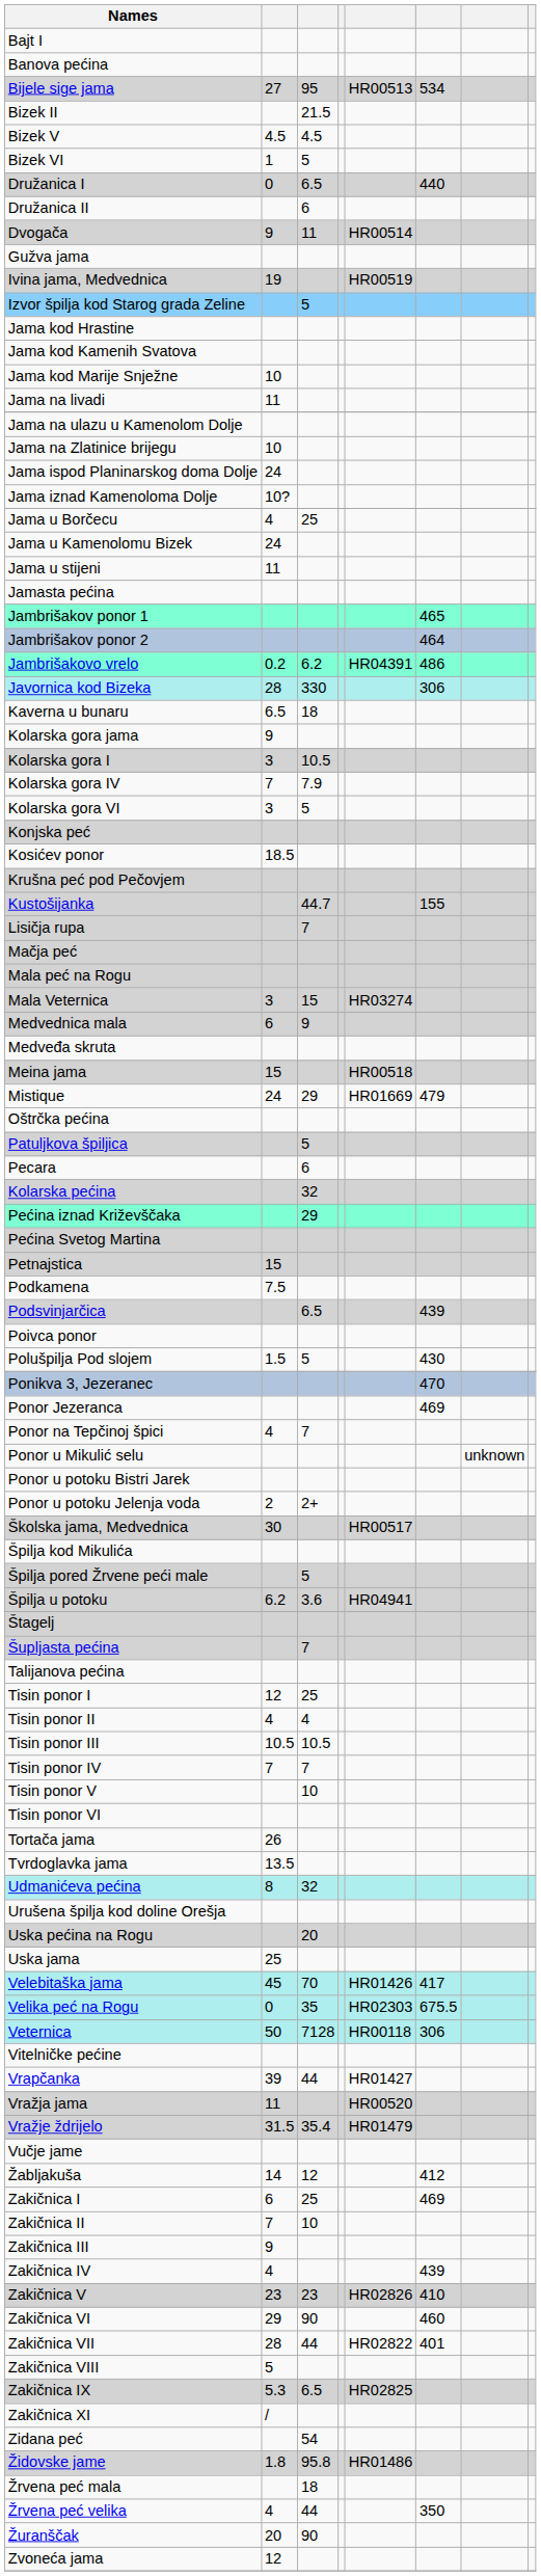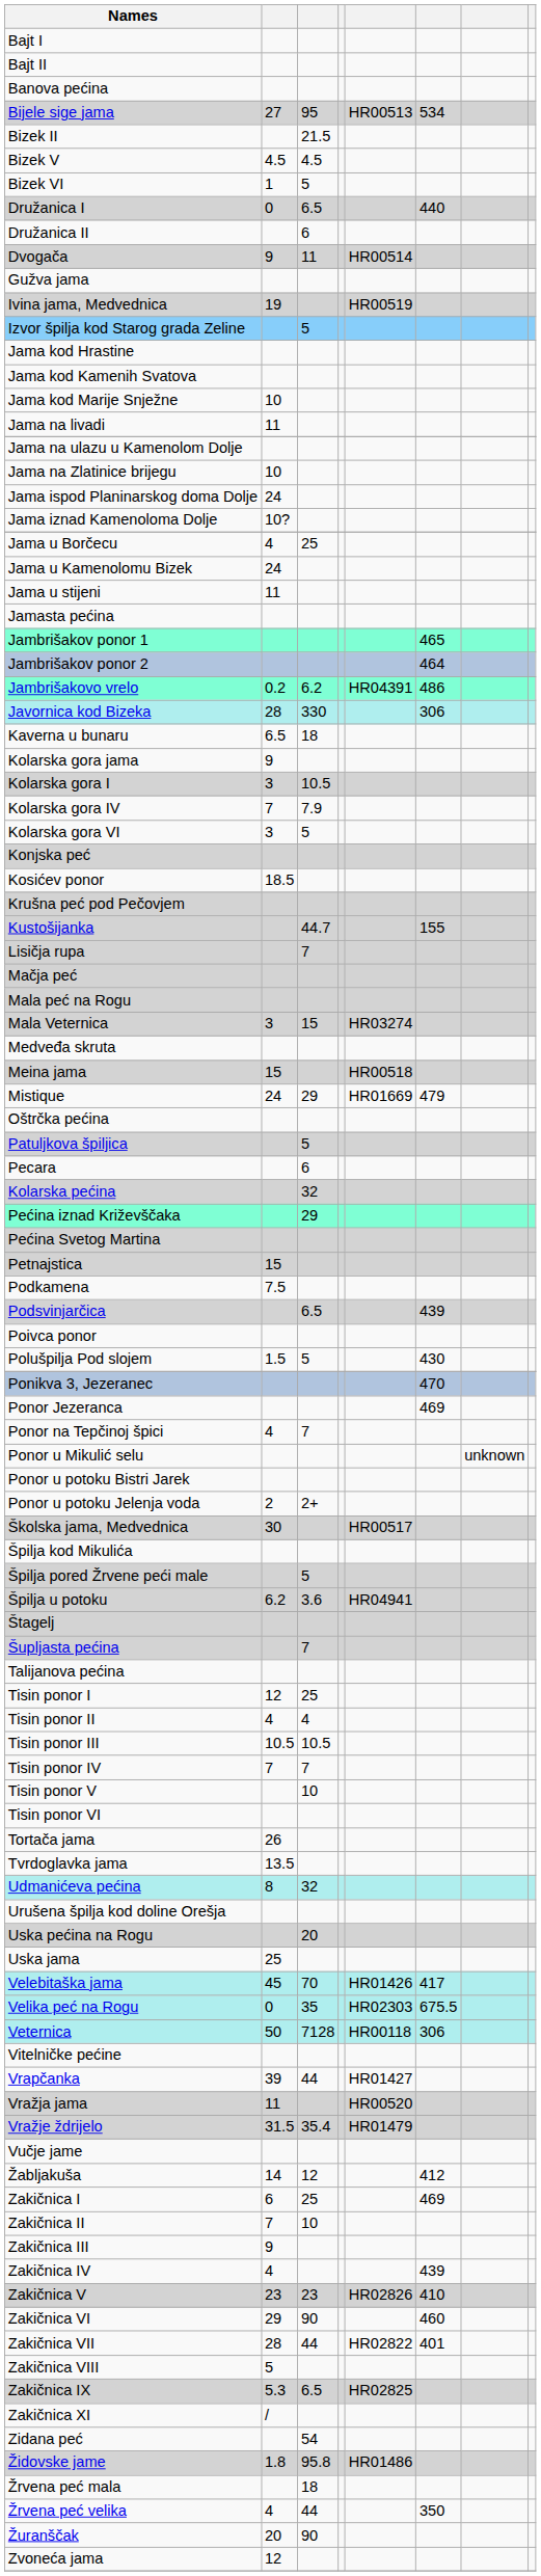 <table class="wikitable sortable sticky-header">
 <tr>
 <th>Names</th>
 <th></th>
 <th></th>
 <th></th>
 <th></th>
 <th></th>
 <th></th>
 <th></th>
 </tr>
 <tr>
 <td>Bajt I</td>
+<td></td>
+<td></td>
+<td></td>
+<td></td>
+<td></td>
+<td></td>
+<td></td>
+</tr>
+<tr>
+<td>Bajt II</td>
 <td></td>
 <td></td>
 <td></td>
 <td></td>
 <td></td>
 <td></td>
 <td></td>
 </tr>
 <tr>
 <td>Banova pećina </td>
 <td></td>
 <td></td>
 <td></td>
 <td></td>
 <td></td>
 <td></td>
 <td></td>
 </tr>
 <tr bgcolor="LightGray">
 <td><a href='#'>Bijele sige jama</a></td>
 <td>27</td>
 <td>95</td>
 <td> </td>
 <td>HR00513</td>
 <td>534</td>
 <td></td>
 <td></td>
 </tr>
 <tr>
 <td>Bizek II</td>
 <td></td>
 <td>21.5</td>
 <td></td>
 <td></td>
 <td></td>
 <td></td>
 <td></td>
 </tr>
 <tr>
 <td>Bizek V</td>
 <td>4.5</td>
 <td>4.5</td>
 <td> </td>
 <td></td>
 <td></td>
 <td></td>
 <td></td>
 </tr>
 <tr>
 <td>Bizek VI</td>
 <td>1</td>
 <td>5</td>
 <td> </td>
 <td></td>
 <td></td>
 <td></td>
 <td></td>
 </tr>
 <tr bgcolor="LightGray">
 <td>Družanica I</td>
 <td>0</td>
 <td>6.5</td>
 <td></td>
 <td></td>
 <td>440</td>
 <td></td>
 <td></td>
 </tr>
 <tr>
 <td>Družanica II</td>
 <td></td>
 <td>6</td>
 <td></td>
 <td></td>
 <td></td>
 <td></td>
 <td></td>
 </tr>
 <tr bgcolor="LightGray">
 <td>Dvogača</td>
 <td>9</td>
 <td>11</td>
 <td></td>
 <td>HR00514</td>
 <td></td>
 <td></td>
 <td></td>
 </tr>
 <tr>
 <td>Gužva jama</td>
 <td></td>
 <td></td>
 <td></td>
 <td></td>
 <td></td>
 <td></td>
 <td></td>
 </tr>
 <tr bgcolor="LightGray">
 <td>Ivina jama, Medvednica </td>
 <td>19</td>
 <td></td>
 <td></td>
 <td>HR00519</td>
 <td></td>
 <td></td>
 <td></td>
 </tr>
 <tr bgcolor="LightSkyBlue">
 <td>Izvor špilja kod Starog grada Zeline</td>
 <td></td>
 <td>5</td>
 <td></td>
 <td></td>
 <td></td>
 <td></td>
 <td></td>
 </tr>
 <tr>
 <td>Jama kod Hrastine</td>
 <td></td>
 <td></td>
 <td></td>
 <td></td>
 <td></td>
 <td></td>
 <td></td>
 </tr>
 <tr>
 <td>Jama kod Kamenih Svatova</td>
 <td></td>
 <td></td>
 <td></td>
 <td></td>
 <td></td>
 <td></td>
 <td></td>
 </tr>
 <tr>
 <td>Jama kod Marije Snježne</td>
 <td>10</td>
 <td></td>
 <td></td>
 <td></td>
 <td></td>
 <td></td>
 <td></td>
 </tr>
 <tr>
 <td>Jama na livadi</td>
 <td>11</td>
 <td></td>
 <td></td>
 <td></td>
 <td></td>
 <td></td>
 <td></td>
 </tr>
 <tr>
 </tr>
 <tr>
 <td>Jama na ulazu u Kamenolom Dolje</td>
 <td></td>
 <td></td>
 <td></td>
 <td></td>
 <td></td>
 <td></td>
 <td></td>
 </tr>
 <tr>
 <td>Jama na Zlatinice brijegu </td>
 <td>10</td>
 <td></td>
 <td></td>
 <td></td>
 <td></td>
 <td></td>
 <td></td>
 </tr>
 <tr>
 <td>Jama ispod Planinarskog doma Dolje</td>
 <td>24</td>
 <td></td>
 <td> </td>
 <td></td>
 <td></td>
 <td></td>
 <td></td>
 </tr>
 <tr>
 <td>Jama iznad Kamenoloma Dolje</td>
 <td>10?</td>
 <td></td>
 <td></td>
 <td></td>
 <td></td>
 <td></td>
 <td></td>
 </tr>
 <tr>
 </tr>
 <tr>
 <td>Jama u Borčecu</td>
 <td>4</td>
 <td>25</td>
 <td></td>
 <td></td>
 <td></td>
 <td></td>
 <td></td>
 </tr>
 <tr>
 <td>Jama u Kamenolomu Bizek</td>
 <td>24</td>
 <td></td>
 <td></td>
 <td></td>
 <td></td>
 <td></td>
 <td></td>
 </tr>
 <tr>
 <td>Jama u stijeni</td>
 <td>11</td>
 <td></td>
 <td></td>
 <td></td>
 <td></td>
 <td></td>
 <td></td>
 </tr>
 <tr>
 <td>Jamasta pećina</td>
 <td></td>
 <td></td>
 <td></td>
 <td></td>
 <td></td>
 <td></td>
 <td></td>
 </tr>
 <tr bgcolor="Aquamarine">
 <td>Jambrišakov ponor 1</td>
 <td></td>
 <td></td>
 <td></td>
 <td></td>
 <td>465</td>
 <td></td>
 <td></td>
 </tr>
 <tr bgcolor="LightSteelBlue">
 <td>Jambrišakov ponor 2</td>
 <td></td>
 <td></td>
 <td></td>
 <td></td>
 <td>464</td>
 <td></td>
 <td></td>
 </tr>
 <tr bgcolor="Aquamarine">
 <td><a href='#'>Jambrišakovo vrelo</a></td>
 <td>0.2</td>
 <td>6.2</td>
 <td></td>
 <td>HR04391</td>
 <td>486</td>
 <td></td>
 <td></td>
 </tr>
 <tr bgcolor="PaleTurquoise">
 <td><a href='#'>Javornica kod Bizeka</a></td>
 <td>28</td>
 <td>330</td>
 <td></td>
 <td></td>
 <td>306</td>
 <td></td>
 <td></td>
 </tr>
 <tr>
 <td>Kaverna u bunaru</td>
 <td>6.5</td>
 <td>18</td>
 <td></td>
 <td></td>
 <td></td>
 <td></td>
 <td></td>
 </tr>
 <tr>
 <td>Kolarska gora jama</td>
 <td>9</td>
 <td></td>
 <td> </td>
 <td></td>
 <td></td>
 <td></td>
 <td></td>
 </tr>
 <tr bgcolor="LightGray">
 <td>Kolarska gora I</td>
 <td>3</td>
 <td>10.5</td>
 <td></td>
 <td></td>
 <td></td>
 <td></td>
 <td></td>
 </tr>
 <tr>
 <td>Kolarska gora IV</td>
 <td>7</td>
 <td>7.9</td>
 <td></td>
 <td></td>
 <td></td>
 <td></td>
 <td></td>
 </tr>
 <tr>
 <td>Kolarska gora VI</td>
 <td>3</td>
 <td>5</td>
 <td></td>
 <td></td>
 <td></td>
 <td></td>
 <td></td>
 </tr>
 <tr bgcolor="LightGray">
 <td>Konjska peć </td>
 <td></td>
 <td></td>
 <td></td>
 <td></td>
 <td></td>
 <td></td>
 <td></td>
 </tr>
 <tr>
 <td>Kosićev ponor </td>
 <td>18.5</td>
 <td></td>
 <td></td>
 <td></td>
 <td></td>
 <td></td>
 <td></td>
 </tr>
 <tr bgcolor="LightGray">
 <td>Krušna peć pod Pečovjem</td>
 <td></td>
 <td></td>
 <td></td>
 <td></td>
 <td></td>
 <td></td>
 <td></td>
 </tr>
 <tr bgcolor="LightGray">
 <td><a href='#'>Kustošijanka</a></td>
 <td></td>
 <td>44.7</td>
 <td></td>
 <td></td>
 <td>155</td>
 <td></td>
 <td></td>
 </tr>
 <tr bgcolor="LightGray">
 <td>Lisičja rupa</td>
 <td></td>
 <td>7</td>
 <td></td>
 <td></td>
 <td></td>
 <td></td>
 <td></td>
 </tr>
 <tr bgcolor="LightGray">
 <td>Mačja peć </td>
 <td></td>
 <td></td>
 <td></td>
 <td></td>
 <td></td>
 <td></td>
 <td></td>
 </tr>
 <tr bgcolor="LightGray">
 <td>Mala peć na Rogu</td>
 <td></td>
 <td></td>
 <td></td>
 <td></td>
 <td></td>
 <td></td>
 <td></td>
 </tr>
 <tr bgcolor="LightGray">
 <td>Mala Veternica </td>
 <td>3</td>
 <td>15</td>
 <td></td>
 <td>HR03274</td>
-<td></td>
-<td></td>
-<td></td>
-</tr>
-<tr bgcolor="LightGray">
-<td>Medvednica mala</td>
-<td>6</td>
-<td>9</td>
-<td></td>
-<td></td>
 <td></td>
 <td></td>
 <td></td>
 </tr>
 <tr>
 <td>Medveđa skruta</td>
 <td></td>
 <td></td>
 <td></td>
 <td></td>
 <td></td>
 <td></td>
 <td></td>
 </tr>
 <tr bgcolor="LightGray">
 <td>Meina jama</td>
 <td>15</td>
 <td></td>
 <td></td>
 <td>HR00518</td>
 <td></td>
 <td></td>
 <td></td>
 </tr>
 <tr>
 <td>Mistique</td>
 <td>24</td>
 <td>29</td>
 <td></td>
 <td>HR01669</td>
 <td>479</td>
 <td></td>
 <td></td>
 </tr>
 <tr>
 <td>Oštrčka pećina</td>
 <td></td>
 <td></td>
 <td></td>
 <td></td>
 <td></td>
 <td></td>
 <td></td>
 </tr>
 <tr bgcolor="LightGray">
 <td><a href='#'>Patuljkova špiljica</a></td>
 <td></td>
 <td>5</td>
 <td></td>
 <td></td>
 <td></td>
 <td></td>
 <td></td>
 </tr>
 <tr>
 <td>Pecara</td>
 <td></td>
 <td>6</td>
 <td></td>
 <td></td>
 <td></td>
 <td></td>
 <td></td>
 </tr>
 <tr bgcolor="LightGray">
 <td><a href='#'>Kolarska pećina</a></td>
 <td></td>
 <td>32</td>
 <td></td>
 <td></td>
 <td></td>
 <td></td>
 <td></td>
 </tr>
 <tr bgcolor="Aquamarine">
 <td>Pećina iznad Križevščaka</td>
 <td></td>
 <td>29</td>
 <td></td>
 <td></td>
 <td></td>
 <td></td>
 <td></td>
 </tr>
 <tr bgcolor="LightGray">
 <td>Pećina Svetog Martina</td>
 <td></td>
 <td></td>
 <td></td>
 <td></td>
 <td></td>
 <td></td>
 <td></td>
 </tr>
 <tr bgcolor="LightGray">
 <td>Petnajstica</td>
 <td>15</td>
 <td></td>
 <td></td>
 <td></td>
 <td></td>
 <td></td>
 <td></td>
 </tr>
 <tr>
 <td>Podkamena</td>
 <td>7.5</td>
 <td></td>
 <td></td>
 <td></td>
 <td></td>
 <td></td>
 <td></td>
 </tr>
 <tr bgcolor="LightGray">
 <td><a href='#'>Podsvinjarčica</a></td>
 <td></td>
 <td>6.5</td>
 <td></td>
 <td></td>
 <td>439</td>
 <td></td>
 <td></td>
 </tr>
 <tr>
 <td>Poivca ponor</td>
 <td></td>
 <td></td>
 <td></td>
 <td></td>
 <td></td>
 <td></td>
 <td></td>
 </tr>
 <tr>
 <td>Polušpilja Pod slojem</td>
 <td>1.5</td>
 <td>5</td>
 <td></td>
 <td></td>
 <td>430</td>
 <td></td>
 <td></td>
 </tr>
 <tr bgcolor="LightSkyBlue">
 </tr>
 <tr bgcolor="LightSteelBlue">
 <td>Ponikva 3, Jezeranec</td>
 <td></td>
 <td></td>
 <td></td>
 <td></td>
 <td>470</td>
 <td></td>
 <td></td>
 </tr>
 <tr>
 <td>Ponor Jezeranca</td>
 <td></td>
 <td></td>
 <td></td>
 <td></td>
 <td>469</td>
 <td></td>
 <td></td>
 </tr>
 <tr>
 <td>Ponor na Tepčinoj špici</td>
 <td>4</td>
 <td>7</td>
 <td></td>
 <td></td>
 <td></td>
 <td></td>
 <td></td>
 </tr>
 <tr>
 <td>Ponor u Mikulić selu</td>
 <td></td>
 <td></td>
 <td></td>
 <td></td>
 <td></td>
 <td>unknown</td>
 <td></td>
 </tr>
 <tr>
 <td>Ponor u potoku Bistri Jarek</td>
 <td></td>
 <td></td>
 <td></td>
 <td></td>
 <td></td>
 <td></td>
 <td></td>
 </tr>
 <tr>
 <td>Ponor u potoku Jelenja voda</td>
 <td>2</td>
 <td>2+</td>
 <td></td>
 <td></td>
 <td></td>
 <td></td>
 <td></td>
 </tr>
 <tr bgcolor="LightGray">
 <td>Školska jama, Medvednica </td>
 <td>30</td>
 <td></td>
 <td></td>
 <td>HR00517</td>
 <td></td>
 <td></td>
 <td></td>
 </tr>
 <tr>
 <td>Špilja kod Mikulića</td>
 <td></td>
 <td></td>
 <td></td>
 <td></td>
 <td></td>
 <td></td>
 <td></td>
 </tr>
 <tr bgcolor="LightGray">
 <td>Špilja pored Žrvene peći male</td>
 <td></td>
 <td>5</td>
 <td></td>
 <td></td>
 <td></td>
 <td></td>
 <td></td>
 </tr>
 <tr bgcolor="LightGray">
 <td>Špilja u potoku</td>
 <td>6.2</td>
 <td>3.6</td>
 <td></td>
 <td>HR04941</td>
 <td></td>
 <td></td>
 <td></td>
 </tr>
 <tr bgcolor="LightGray">
 <td>Štagelj</td>
 <td></td>
 <td></td>
 <td></td>
 <td></td>
 <td></td>
 <td></td>
 <td></td>
 </tr>
 <tr bgcolor="LightGray">
 <td><a href='#'>Šupljasta pećina</a></td>
 <td></td>
 <td>7</td>
 <td></td>
 <td></td>
 <td></td>
 <td></td>
 <td></td>
 </tr>
 <tr>
 <td>Talijanova pećina</td>
 <td></td>
 <td></td>
 <td></td>
 <td></td>
 <td></td>
 <td></td>
 <td></td>
 </tr>
 <tr>
 <td>Tisin ponor I</td>
 <td>12</td>
 <td>25</td>
 <td>  </td>
 <td></td>
 <td></td>
 <td></td>
 <td></td>
 </tr>
 <tr>
 <td>Tisin ponor II</td>
 <td>4</td>
 <td>4</td>
 <td></td>
 <td></td>
 <td></td>
 <td></td>
 <td></td>
 </tr>
 <tr>
 <td>Tisin ponor III</td>
 <td>10.5</td>
 <td>10.5</td>
 <td></td>
 <td></td>
 <td></td>
 <td></td>
 <td></td>
 </tr>
 <tr>
 <td>Tisin ponor IV</td>
 <td>7</td>
 <td>7</td>
 <td></td>
 <td></td>
 <td></td>
 <td></td>
 <td></td>
 </tr>
 <tr>
 <td>Tisin ponor V</td>
 <td></td>
 <td>10</td>
 <td></td>
 <td></td>
 <td></td>
 <td></td>
 <td></td>
 </tr>
 <tr>
 <td>Tisin ponor VI</td>
 <td></td>
 <td></td>
 <td></td>
 <td></td>
 <td></td>
 <td></td>
 <td></td>
 </tr>
 <tr>
 <td>Tortača jama</td>
 <td>26</td>
 <td></td>
 <td></td>
 <td></td>
 <td></td>
 <td></td>
 <td></td>
 </tr>
 <tr>
 <td>Tvrdoglavka jama</td>
 <td>13.5</td>
 <td></td>
 <td></td>
 <td></td>
 <td></td>
 <td></td>
 <td></td>
 </tr>
 <tr bgcolor="PaleTurquoise">
 <td><a href='#'>Udmanićeva pećina</a>  </td>
 <td>8</td>
 <td>32</td>
 <td></td>
 <td></td>
 <td></td>
 <td></td>
 <td></td>
 </tr>
 <tr>
 <td>Urušena špilja kod doline Orešja</td>
 <td></td>
 <td></td>
 <td></td>
 <td></td>
 <td></td>
 <td></td>
 <td></td>
 </tr>
 <tr bgcolor="LightGray">
 <td>Uska pećina na Rogu</td>
 <td></td>
 <td>20</td>
 <td></td>
 <td></td>
 <td></td>
 <td></td>
 <td></td>
 </tr>
 <tr>
 <td>Uska jama</td>
 <td>25</td>
 <td></td>
 <td></td>
 <td></td>
 <td></td>
 <td></td>
 <td></td>
 </tr>
 <tr bgcolor="PaleTurquoise">
 <td><a href='#'>Velebitaška jama</a></td>
 <td>45</td>
 <td>70</td>
 <td> </td>
 <td>HR01426</td>
 <td>417</td>
 <td></td>
 <td></td>
 </tr>
 <tr bgcolor="PaleTurquoise">
 <td><a href='#'>Velika peć na Rogu</a></td>
 <td>0</td>
 <td>35</td>
 <td> </td>
 <td>HR02303</td>
 <td>675.5</td>
 <td></td>
 <td></td>
 </tr>
 <tr bgcolor="PaleTurquoise">
 <td><a href='#'>Veternica</a></td>
 <td>50</td>
 <td>7128</td>
 <td> </td>
 <td>HR00118</td>
 <td>306</td>
 <td></td>
 <td></td>
 </tr>
 <tr>
 <td>Vitelničke pećine</td>
 <td></td>
 <td></td>
 <td></td>
 <td></td>
 <td></td>
 <td></td>
 <td></td>
 </tr>
 <tr>
 <td><a href='#'>Vrapčanka</a></td>
 <td>39</td>
 <td>44</td>
 <td> </td>
 <td>HR01427</td>
 <td></td>
 <td></td>
 <td></td>
 </tr>
 <tr bgcolor="LightGray">
 <td>Vražja jama </td>
 <td>11</td>
 <td></td>
 <td></td>
 <td>HR00520</td>
 <td></td>
 <td></td>
 <td></td>
 </tr>
 <tr bgcolor="LightGray">
 <td><a href='#'>Vražje ždrijelo</a></td>
 <td>31.5</td>
 <td>35.4</td>
 <td></td>
 <td>HR01479</td>
 <td></td>
 <td></td>
 <td></td>
 </tr>
 <tr>
 <td>Vučje jame</td>
 <td></td>
 <td></td>
 <td></td>
 <td></td>
 <td></td>
 <td></td>
 <td></td>
 </tr>
 <tr>
 <td>Žabljakuša</td>
 <td>14</td>
 <td>12</td>
 <td></td>
 <td></td>
 <td>412</td>
 <td></td>
 <td></td>
 </tr>
 <tr>
 <td>Zakičnica I</td>
 <td>6</td>
 <td>25</td>
 <td></td>
 <td></td>
 <td>469</td>
 <td></td>
 <td></td>
 </tr>
 <tr>
 <td>Zakičnica II</td>
 <td>7</td>
 <td>10</td>
 <td></td>
 <td></td>
 <td></td>
 <td></td>
 <td></td>
 </tr>
 <tr>
 <td>Zakičnica III</td>
 <td>9</td>
 <td></td>
 <td></td>
 <td></td>
 <td></td>
 <td></td>
 <td></td>
 </tr>
 <tr>
 <td>Zakičnica IV</td>
 <td>4</td>
 <td></td>
 <td></td>
 <td></td>
 <td>439</td>
 <td></td>
 <td></td>
 </tr>
 <tr bgcolor="LightGray">
 <td>Zakičnica V</td>
 <td>23</td>
 <td>23</td>
 <td></td>
 <td>HR02826</td>
 <td>410</td>
 <td></td>
 <td></td>
 </tr>
 <tr>
 <td>Zakičnica VI</td>
 <td>29</td>
 <td>90</td>
 <td></td>
 <td></td>
 <td>460</td>
 <td></td>
 <td></td>
 </tr>
 <tr>
 <td>Zakičnica VII</td>
 <td>28</td>
 <td>44</td>
 <td></td>
 <td>HR02822</td>
 <td>401</td>
 <td></td>
 <td></td>
 </tr>
 <tr>
 <td>Zakičnica VIII</td>
 <td>5</td>
 <td></td>
 <td></td>
 <td></td>
 <td></td>
 <td></td>
 <td></td>
 </tr>
 <tr bgcolor="LightGray">
 <td>Zakičnica IX</td>
 <td>5.3</td>
 <td>6.5</td>
 <td></td>
 <td>HR02825</td>
 <td></td>
 <td></td>
 <td></td>
 </tr>
 <tr>
 <td>Zakičnica XI</td>
 <td>/</td>
 <td></td>
 <td></td>
 <td></td>
 <td></td>
 <td></td>
 <td></td>
 </tr>
 <tr>
 <td>Zidana peć</td>
 <td></td>
 <td>54</td>
 <td></td>
 <td></td>
 <td></td>
 <td></td>
 <td></td>
 </tr>
 <tr bgcolor="LightGray">
 <td><a href='#'>Židovske jame</a></td>
 <td>1.8</td>
 <td>95.8</td>
 <td></td>
 <td>HR01486</td>
 <td></td>
 <td></td>
 <td></td>
 </tr>
 <tr>
 <td>Žrvena peć mala</td>
 <td></td>
 <td>18</td>
 <td></td>
 <td></td>
 <td></td>
 <td></td>
 <td></td>
 </tr>
 <tr>
 <td><a href='#'>Žrvena peć velika</a> </td>
 <td>4</td>
 <td>44</td>
 <td> </td>
 <td></td>
 <td>350</td>
 <td></td>
 <td></td>
 </tr>
 <tr>
 <td><a href='#'>Žuranščak</a></td>
 <td>20</td>
 <td>90</td>
 <td> </td>
 <td></td>
 <td></td>
 <td></td>
 <td></td>
 </tr>
 <tr>
 <td>Zvoneća jama </td>
 <td>12</td>
 <td></td>
 <td></td>
 <td></td>
 <td></td>
 <td></td>
 <td></td>
 </tr>
 <tr>
 </tr>
 </table>
